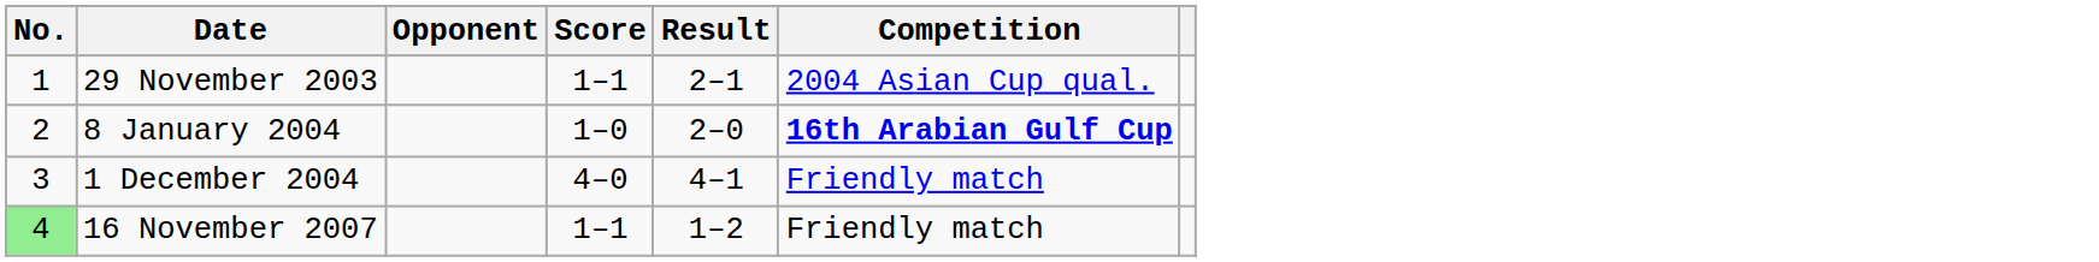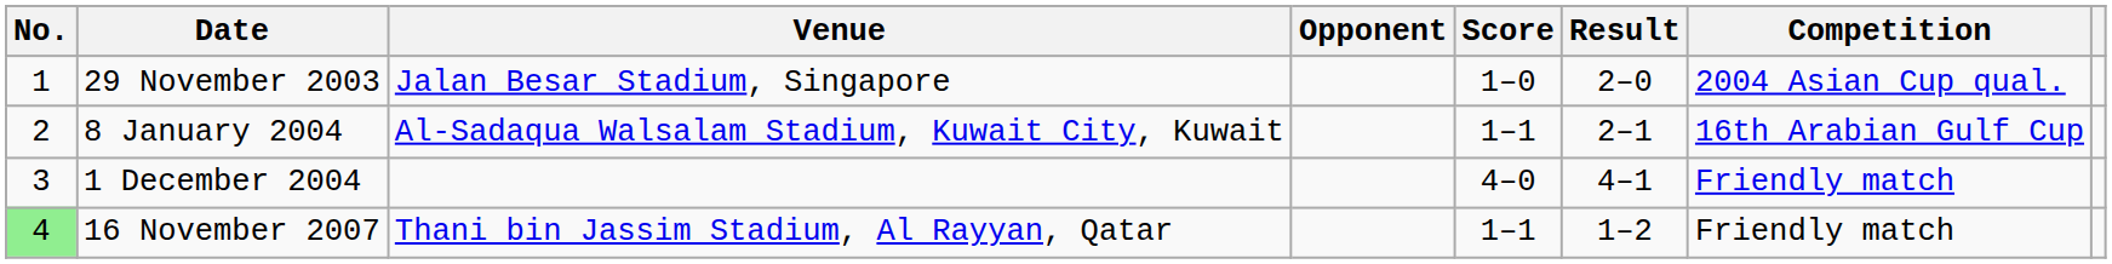 <table class="wikitable sortable">
 <tr>
 <th scope="col">No.</th>
 <th scope="col">Date</th>
+<th scope="col">Venue</th>
 <th scope="col">Opponent</th>
 <th scope="col">Score</th>
 <th scope="col">Result</th>
 <th scope="col">Competition</th>
 <th scope="col" class="unsortable"></th>
 </tr>
 <tr>
 <td align="center">1</td>
 <td>29 November 2003</td>
+<td><a href='#'>Jalan Besar Stadium</a>, Singapore</td>
 <td></td>
-<td align="center">1–1</td>
-<td align="center">2–1</td>
+<td align="center">1–0</td>
+<td align="center">2–0</td>
 <td><a href='#'>2004 Asian Cup qual.</a></td>
 <td></td>
 </tr>
 <tr>
 <td align="center">2</td>
 <td>8 January 2004</td>
+<td><a href='#'>Al-Sadaqua Walsalam Stadium</a>, <a href='#'>Kuwait City</a>, Kuwait</td>
 <td></td>
-<td align="center">1–0</td>
-<td align="center">2–0</td>
-<td><strong><a href='#'>16th Arabian Gulf Cup</a></strong></td>
+<td align="center">1–1</td>
+<td align="center">2–1</td>
+<td><a href='#'>16th Arabian Gulf Cup</a></td>
 <td></td>
 </tr>
 <tr>
 <td align="center">3</td>
 <td>1 December 2004</td>
+<td></td>
 <td></td>
 <td align="center">4–0</td>
 <td align="center">4–1</td>
 <td><a href='#'>Friendly match</a></td>
 <td></td>
 </tr>
 <tr>
 <td align="center" style="background: lightgreen;">4</td>
 <td>16 November 2007</td>
+<td><a href='#'>Thani bin Jassim Stadium</a>, <a href='#'>Al Rayyan</a>, Qatar</td>
 <td></td>
 <td align="center">1–1</td>
 <td align="center">1–2</td>
 <td>Friendly match</td>
 <td></td>
 </tr>
 </table>
